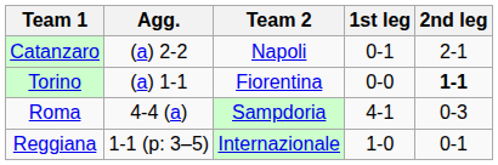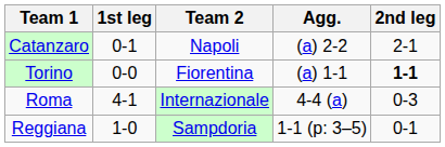 <table class="wikitable" style="text-align: center">
 <tr>
 <th>Team 1</th>
+<th>1st leg</th>
+<th>Team 2</th>
 <th>Agg.</th>
-<th>Team 2</th>
-<th>1st leg</th>
 <th>2nd leg</th>
 </tr>
 <tr>
 <td bgcolor="ccffcc"><a href='#'>Catanzaro</a></td>
+<td>0-1</td>
+<td><a href='#'>Napoli</a></td>
 <td>(<a href='#'>a</a>) 2-2</td>
-<td><a href='#'>Napoli</a></td>
-<td>0-1</td>
 <td>2-1</td>
 </tr>
 <tr>
 <td bgcolor="ccffcc"><a href='#'>Torino</a></td>
+<td>0-0</td>
+<td><a href='#'>Fiorentina</a></td>
 <td>(<a href='#'>a</a>) 1-1</td>
-<td><a href='#'>Fiorentina</a></td>
-<td>0-0</td>
 <td><strong>1-1</strong></td>
 </tr>
 <tr>
 <td><a href='#'>Roma</a></td>
+<td>4-1</td>
+<td bgcolor="ccffcc"><a href='#'>Internazionale</a></td>
 <td>4-4 (<a href='#'>a</a>)</td>
-<td bgcolor="ccffcc"><a href='#'>Sampdoria</a></td>
-<td>4-1</td>
 <td>0-3</td>
 </tr>
 <tr>
 <td><a href='#'>Reggiana</a></td>
+<td>1-0</td>
+<td bgcolor="ccffcc"><a href='#'>Sampdoria</a></td>
 <td>1-1 (p: 3–5)</td>
-<td bgcolor="ccffcc"><a href='#'>Internazionale</a></td>
-<td>1-0</td>
 <td>0-1</td>
 </tr>
 </table>
